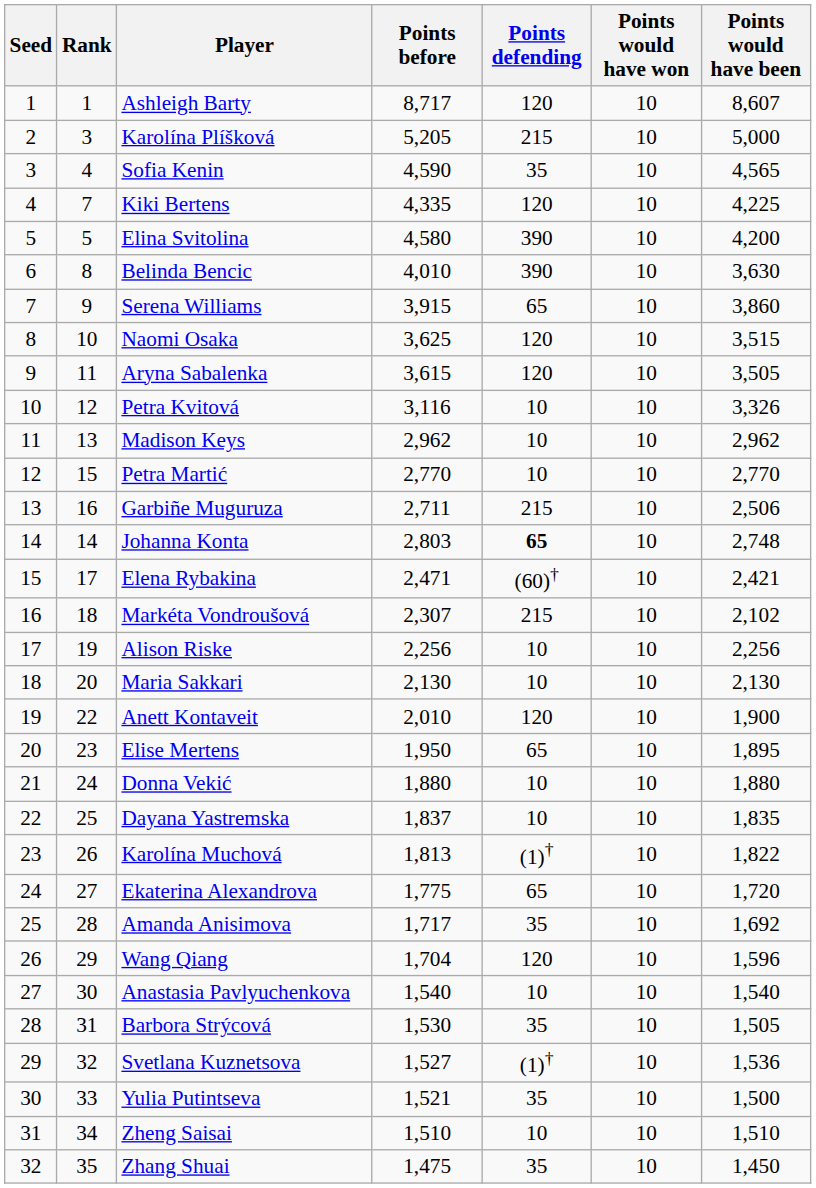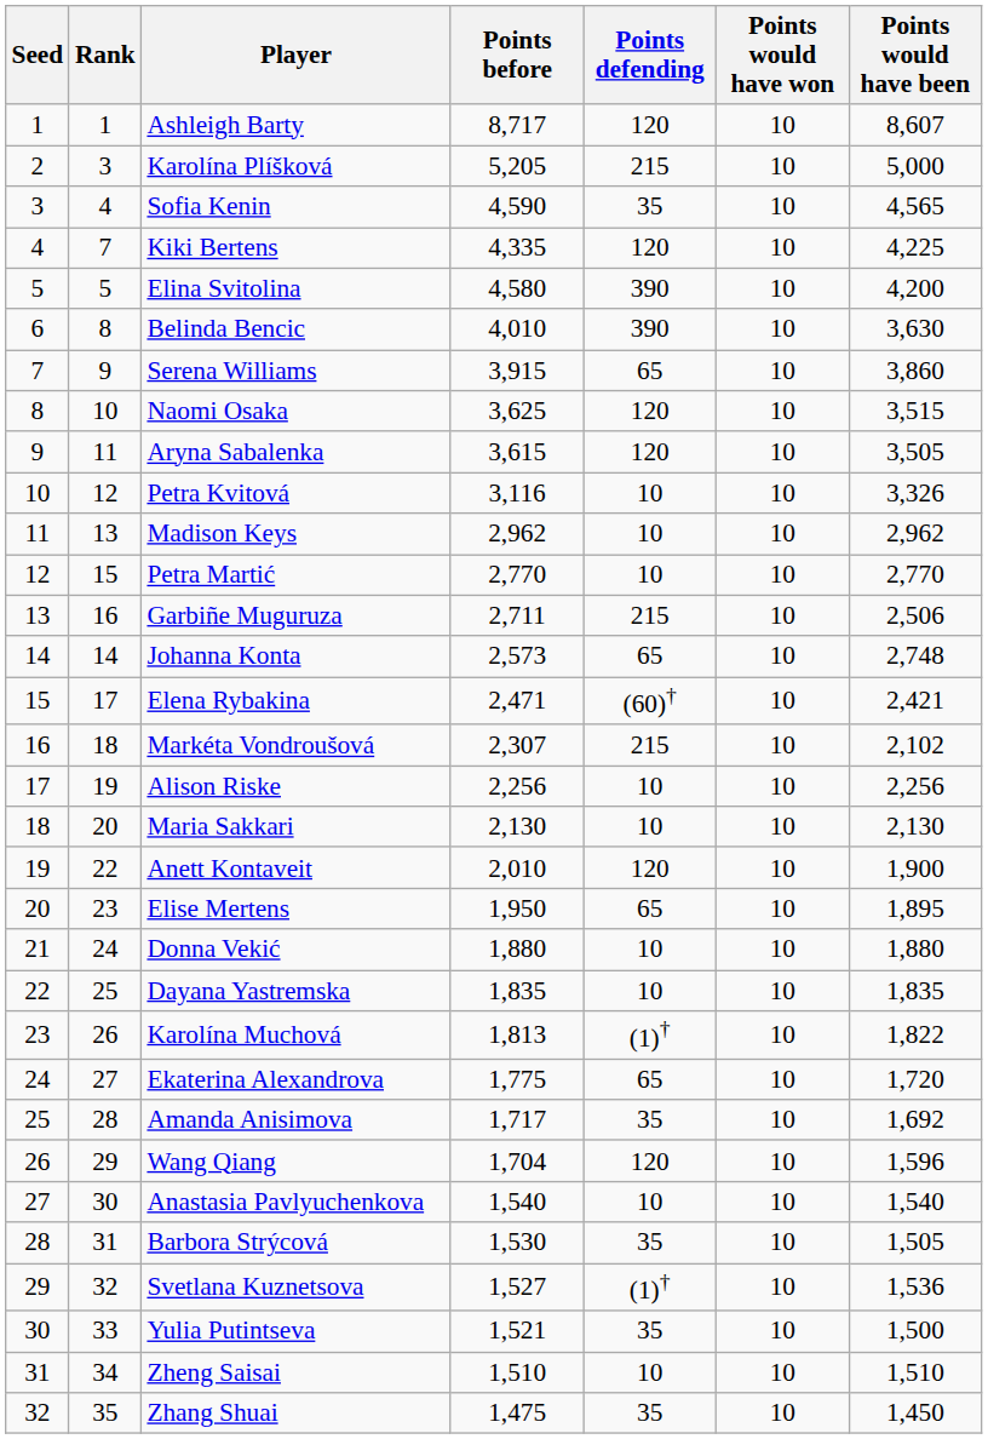 <table class="wikitable sortable">
 <tr>
 <th style="width:30px;">Seed</th>
 <th style="width:30px;">Rank</th>
 <th style="width:185px;">Player</th>
 <th style="width:75px;">Points before</th>
 <th style="width:75px;"><a href='#'>Points defending</a></th>
 <th style="width:75px;">Points would have won</th>
 <th style="width:75px;">Points would have been</th>
 </tr>
 <tr>
 <td style="text-align:center;">1</td>
 <td style="text-align:center;">1</td>
 <td> <a href='#'>Ashleigh Barty</a></td>
 <td style="text-align:center;">8,717</td>
 <td style="text-align:center;">120</td>
 <td style="text-align:center;">10</td>
 <td style="text-align:center;">8,607</td>
 </tr>
 <tr>
 <td style="text-align:center;">2</td>
 <td style="text-align:center;">3</td>
 <td> <a href='#'>Karolína Plíšková</a></td>
 <td style="text-align:center;">5,205</td>
 <td style="text-align:center;">215</td>
 <td style="text-align:center;">10</td>
 <td style="text-align:center;">5,000</td>
 </tr>
 <tr>
 <td style="text-align:center;">3</td>
 <td style="text-align:center;">4</td>
 <td> <a href='#'>Sofia Kenin</a></td>
 <td style="text-align:center;">4,590</td>
 <td style="text-align:center;">35</td>
 <td style="text-align:center;">10</td>
 <td style="text-align:center;">4,565</td>
 </tr>
 <tr>
 <td style="text-align:center;">4</td>
 <td style="text-align:center;">7</td>
 <td> <a href='#'>Kiki Bertens</a></td>
 <td style="text-align:center;">4,335</td>
 <td style="text-align:center;">120</td>
 <td style="text-align:center;">10</td>
 <td style="text-align:center;">4,225</td>
 </tr>
 <tr>
 <td style="text-align:center;">5</td>
 <td style="text-align:center;">5</td>
 <td> <a href='#'>Elina Svitolina</a></td>
 <td style="text-align:center;">4,580</td>
 <td style="text-align:center;">390</td>
 <td style="text-align:center;">10</td>
 <td style="text-align:center;">4,200</td>
 </tr>
 <tr>
 <td style="text-align:center;">6</td>
 <td style="text-align:center;">8</td>
 <td> <a href='#'>Belinda Bencic</a></td>
 <td style="text-align:center;">4,010</td>
 <td style="text-align:center;">390</td>
 <td style="text-align:center;">10</td>
 <td style="text-align:center;">3,630</td>
 </tr>
 <tr>
 <td style="text-align:center;">7</td>
 <td style="text-align:center;">9</td>
 <td> <a href='#'>Serena Williams</a></td>
 <td style="text-align:center;">3,915</td>
 <td style="text-align:center;">65</td>
 <td style="text-align:center;">10</td>
 <td style="text-align:center;">3,860</td>
 </tr>
 <tr>
 <td style="text-align:center;">8</td>
 <td style="text-align:center;">10</td>
 <td> <a href='#'>Naomi Osaka</a></td>
 <td style="text-align:center;">3,625</td>
 <td style="text-align:center;">120</td>
 <td style="text-align:center;">10</td>
 <td style="text-align:center;">3,515</td>
 </tr>
 <tr>
 <td style="text-align:center;">9</td>
 <td style="text-align:center;">11</td>
 <td> <a href='#'>Aryna Sabalenka</a></td>
 <td style="text-align:center;">3,615</td>
 <td style="text-align:center;">120</td>
 <td style="text-align:center;">10</td>
 <td style="text-align:center;">3,505</td>
 </tr>
 <tr>
 <td style="text-align:center;">10</td>
 <td style="text-align:center;">12</td>
 <td> <a href='#'>Petra Kvitová</a></td>
 <td style="text-align:center;">3,116</td>
 <td style="text-align:center;">10</td>
 <td style="text-align:center;">10</td>
 <td style="text-align:center;">3,326</td>
 </tr>
 <tr>
 <td style="text-align:center;">11</td>
 <td style="text-align:center;">13</td>
 <td> <a href='#'>Madison Keys</a></td>
 <td style="text-align:center;">2,962</td>
 <td style="text-align:center;">10</td>
 <td style="text-align:center;">10</td>
 <td style="text-align:center;">2,962</td>
 </tr>
 <tr>
 <td style="text-align:center;">12</td>
 <td style="text-align:center;">15</td>
 <td> <a href='#'>Petra Martić</a></td>
 <td style="text-align:center;">2,770</td>
 <td style="text-align:center;">10</td>
 <td style="text-align:center;">10</td>
 <td style="text-align:center;">2,770</td>
 </tr>
 <tr>
 <td style="text-align:center;">13</td>
 <td style="text-align:center;">16</td>
 <td> <a href='#'>Garbiñe Muguruza</a></td>
 <td style="text-align:center;">2,711</td>
 <td style="text-align:center;">215</td>
 <td style="text-align:center;">10</td>
 <td style="text-align:center;">2,506</td>
 </tr>
 <tr>
 <td style="text-align:center;">14</td>
 <td style="text-align:center;">14</td>
 <td> <a href='#'>Johanna Konta</a></td>
-<td style="text-align:center;">2,803</td>
-<td style="text-align:center;"><strong>65</strong></td>
+<td style="text-align:center;">2,573</td>
+<td style="text-align:center;">65</td>
 <td style="text-align:center;">10</td>
 <td style="text-align:center;">2,748</td>
 </tr>
 <tr>
 <td style="text-align:center;">15</td>
 <td style="text-align:center;">17</td>
 <td> <a href='#'>Elena Rybakina</a></td>
 <td style="text-align:center;">2,471</td>
 <td style="text-align:center;">(60)<sup>†</sup></td>
 <td style="text-align:center;">10</td>
 <td style="text-align:center;">2,421</td>
 </tr>
 <tr>
 <td style="text-align:center;">16</td>
 <td style="text-align:center;">18</td>
 <td> <a href='#'>Markéta Vondroušová</a></td>
 <td style="text-align:center;">2,307</td>
 <td style="text-align:center;">215</td>
 <td style="text-align:center;">10</td>
 <td style="text-align:center;">2,102</td>
 </tr>
 <tr>
 <td style="text-align:center;">17</td>
 <td style="text-align:center;">19</td>
 <td> <a href='#'>Alison Riske</a></td>
 <td style="text-align:center;">2,256</td>
 <td style="text-align:center;">10</td>
 <td style="text-align:center;">10</td>
 <td style="text-align:center;">2,256</td>
 </tr>
 <tr>
 <td style="text-align:center;">18</td>
 <td style="text-align:center;">20</td>
 <td> <a href='#'>Maria Sakkari</a></td>
 <td style="text-align:center;">2,130</td>
 <td style="text-align:center;">10</td>
 <td style="text-align:center;">10</td>
 <td style="text-align:center;">2,130</td>
 </tr>
 <tr>
 <td style="text-align:center;">19</td>
 <td style="text-align:center;">22</td>
 <td> <a href='#'>Anett Kontaveit</a></td>
 <td style="text-align:center;">2,010</td>
 <td style="text-align:center;">120</td>
 <td style="text-align:center;">10</td>
 <td style="text-align:center;">1,900</td>
 </tr>
 <tr>
 <td style="text-align:center;">20</td>
 <td style="text-align:center;">23</td>
 <td> <a href='#'>Elise Mertens</a></td>
 <td style="text-align:center;">1,950</td>
 <td style="text-align:center;">65</td>
 <td style="text-align:center;">10</td>
 <td style="text-align:center;">1,895</td>
 </tr>
 <tr>
 <td style="text-align:center;">21</td>
 <td style="text-align:center;">24</td>
 <td> <a href='#'>Donna Vekić</a></td>
 <td style="text-align:center;">1,880</td>
 <td style="text-align:center;">10</td>
 <td style="text-align:center;">10</td>
 <td style="text-align:center;">1,880</td>
 </tr>
 <tr>
 <td style="text-align:center;">22</td>
 <td style="text-align:center;">25</td>
 <td> <a href='#'>Dayana Yastremska</a></td>
-<td style="text-align:center;">1,837</td>
+<td style="text-align:center;">1,835</td>
 <td style="text-align:center;">10</td>
 <td style="text-align:center;">10</td>
 <td style="text-align:center;">1,835</td>
 </tr>
 <tr>
 <td style="text-align:center;">23</td>
 <td style="text-align:center;">26</td>
 <td> <a href='#'>Karolína Muchová</a></td>
 <td style="text-align:center;">1,813</td>
 <td style="text-align:center;">(1)<sup>†</sup></td>
 <td style="text-align:center;">10</td>
 <td style="text-align:center;">1,822</td>
 </tr>
 <tr>
 <td style="text-align:center;">24</td>
 <td style="text-align:center;">27</td>
 <td> <a href='#'>Ekaterina Alexandrova</a></td>
 <td style="text-align:center;">1,775</td>
 <td style="text-align:center;">65</td>
 <td style="text-align:center;">10</td>
 <td style="text-align:center;">1,720</td>
 </tr>
 <tr>
 <td style="text-align:center;">25</td>
 <td style="text-align:center;">28</td>
 <td> <a href='#'>Amanda Anisimova</a></td>
 <td style="text-align:center;">1,717</td>
 <td style="text-align:center;">35</td>
 <td style="text-align:center;">10</td>
 <td style="text-align:center;">1,692</td>
 </tr>
 <tr>
 <td style="text-align:center;">26</td>
 <td style="text-align:center;">29</td>
 <td> <a href='#'>Wang Qiang</a></td>
 <td style="text-align:center;">1,704</td>
 <td style="text-align:center;">120</td>
 <td style="text-align:center;">10</td>
 <td style="text-align:center;">1,596</td>
 </tr>
 <tr>
 <td style="text-align:center;">27</td>
 <td style="text-align:center;">30</td>
 <td> <a href='#'>Anastasia Pavlyuchenkova</a></td>
 <td style="text-align:center;">1,540</td>
 <td style="text-align:center;">10</td>
 <td style="text-align:center;">10</td>
 <td style="text-align:center;">1,540</td>
 </tr>
 <tr>
 <td style="text-align:center;">28</td>
 <td style="text-align:center;">31</td>
 <td> <a href='#'>Barbora Strýcová</a></td>
 <td style="text-align:center;">1,530</td>
 <td style="text-align:center;">35</td>
 <td style="text-align:center;">10</td>
 <td style="text-align:center;">1,505</td>
 </tr>
 <tr>
 <td style="text-align:center;">29</td>
 <td style="text-align:center;">32</td>
 <td> <a href='#'>Svetlana Kuznetsova</a></td>
 <td style="text-align:center;">1,527</td>
 <td style="text-align:center;">(1)<sup>†</sup></td>
 <td style="text-align:center;">10</td>
 <td style="text-align:center;">1,536</td>
 </tr>
 <tr>
 <td style="text-align:center;">30</td>
 <td style="text-align:center;">33</td>
 <td> <a href='#'>Yulia Putintseva</a></td>
 <td style="text-align:center;">1,521</td>
 <td style="text-align:center;">35</td>
 <td style="text-align:center;">10</td>
 <td style="text-align:center;">1,500</td>
 </tr>
 <tr>
 <td style="text-align:center;">31</td>
 <td style="text-align:center;">34</td>
 <td> <a href='#'>Zheng Saisai</a></td>
 <td style="text-align:center;">1,510</td>
 <td style="text-align:center;">10</td>
 <td style="text-align:center;">10</td>
 <td style="text-align:center;">1,510</td>
 </tr>
 <tr>
 <td style="text-align:center;">32</td>
 <td style="text-align:center;">35</td>
 <td> <a href='#'>Zhang Shuai</a></td>
 <td style="text-align:center;">1,475</td>
 <td style="text-align:center;">35</td>
 <td style="text-align:center;">10</td>
 <td style="text-align:center;">1,450</td>
 </tr>
 </table>
